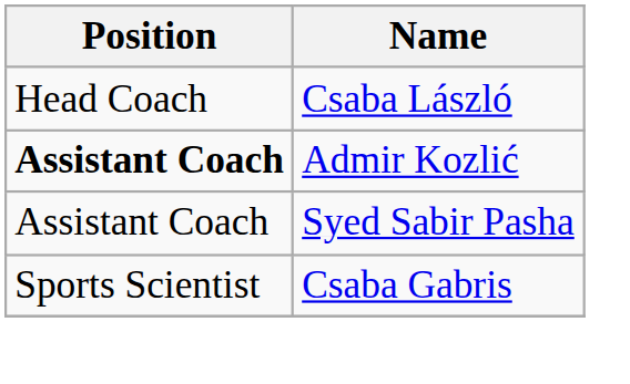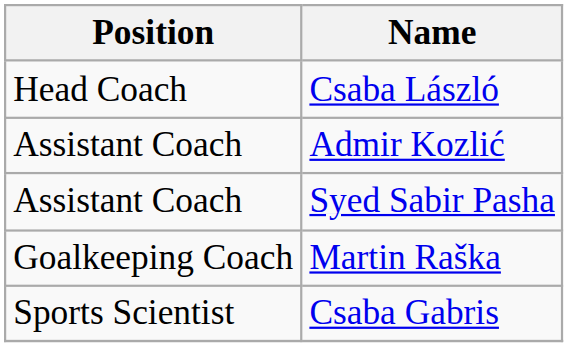 <table class="wikitable">
 <tr>
 <th>Position</th>
 <th>Name</th>
 </tr>
 <tr>
 <td>Head Coach</td>
 <td> <a href='#'>Csaba László</a></td>
 </tr>
 <tr>
-<td><strong>Assistant Coach</strong></td>
+<td>Assistant Coach</td>
 <td> <a href='#'>Admir Kozlić</a></td>
 </tr>
 <tr>
 <td>Assistant Coach</td>
 <td> <a href='#'>Syed Sabir Pasha</a></td>
+</tr>
+<tr>
+<td>Goalkeeping Coach</td>
+<td><a href='#'>Martin Raška</a></td>
 </tr>
 <tr>
 <td>Sports Scientist</td>
 <td> <a href='#'>Csaba Gabris</a></td>
 </tr>
 <tr>
 </tr>
 </table>
